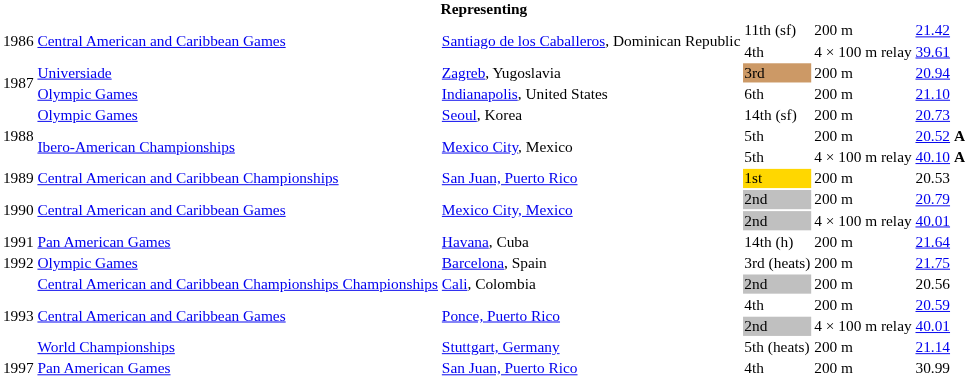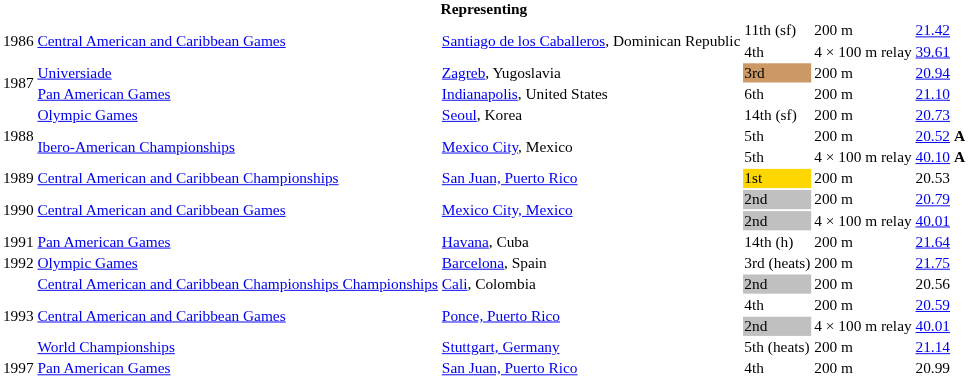 <table>
 <tr>
 <th colspan="6">Representing </th>
 </tr>
 <tr>
 <td rowspan=2>1986</td>
 <td rowspan=2><a href='#'>Central American and Caribbean Games</a></td>
 <td rowspan=2><a href='#'>Santiago de los Caballeros</a>, Dominican Republic</td>
 <td>11th (sf)</td>
 <td>200 m</td>
 <td><a href='#'>21.42</a></td>
 </tr>
 <tr>
 <td>4th</td>
 <td>4 × 100 m relay</td>
 <td><a href='#'>39.61</a></td>
 </tr>
 <tr>
 <td rowspan=2>1987</td>
 <td><a href='#'>Universiade</a></td>
 <td><a href='#'>Zagreb</a>, Yugoslavia</td>
 <td bgcolor=cc9966>3rd</td>
 <td>200 m</td>
 <td><a href='#'>20.94</a></td>
 </tr>
 <tr>
-<td><a href='#'>Olympic Games</a></td>
+<td><a href='#'>Pan American Games</a></td>
 <td><a href='#'>Indianapolis</a>, United States</td>
 <td>6th</td>
 <td>200 m</td>
 <td><a href='#'>21.10</a></td>
 </tr>
 <tr>
 <td rowspan=3>1988</td>
 <td><a href='#'>Olympic Games</a></td>
 <td><a href='#'>Seoul</a>, Korea</td>
 <td>14th  (sf)</td>
 <td>200 m</td>
 <td><a href='#'>20.73</a></td>
 </tr>
 <tr>
 <td rowspan=2><a href='#'>Ibero-American Championships</a></td>
 <td rowspan=2><a href='#'>Mexico City</a>, Mexico</td>
 <td>5th</td>
 <td>200 m</td>
 <td><a href='#'>20.52</a> <strong>A</strong></td>
 </tr>
 <tr>
 <td>5th</td>
 <td>4 × 100 m relay</td>
 <td><a href='#'>40.10</a> <strong>A</strong></td>
 </tr>
 <tr>
 <td>1989</td>
 <td><a href='#'>Central American and Caribbean Championships</a></td>
 <td><a href='#'>San Juan, Puerto Rico</a></td>
 <td bgcolor=gold>1st</td>
 <td>200 m</td>
 <td>20.53</td>
 </tr>
 <tr>
 <td rowspan=2>1990</td>
 <td rowspan=2><a href='#'>Central American and Caribbean Games</a></td>
 <td rowspan=2><a href='#'>Mexico City, Mexico</a></td>
 <td bgcolor=silver>2nd</td>
 <td>200 m</td>
 <td><a href='#'>20.79</a></td>
 </tr>
 <tr>
 <td bgcolor=silver>2nd</td>
 <td>4 × 100 m relay</td>
 <td><a href='#'>40.01</a></td>
 </tr>
 <tr>
 <td>1991</td>
 <td><a href='#'>Pan American Games</a></td>
 <td><a href='#'>Havana</a>, Cuba</td>
 <td>14th (h)</td>
 <td>200 m</td>
 <td><a href='#'>21.64</a></td>
 </tr>
 <tr>
 <td>1992</td>
 <td><a href='#'>Olympic Games</a></td>
 <td><a href='#'>Barcelona</a>, Spain</td>
 <td>3rd (heats)</td>
 <td>200 m</td>
 <td><a href='#'>21.75</a></td>
 </tr>
 <tr>
 <td rowspan=4>1993</td>
 <td><a href='#'>Central American and Caribbean Championships Championships</a></td>
 <td><a href='#'>Cali</a>, Colombia</td>
 <td bgcolor=silver>2nd</td>
 <td>200 m</td>
 <td>20.56</td>
 </tr>
 <tr>
 <td rowspan=2><a href='#'>Central American and Caribbean Games</a></td>
 <td rowspan=2><a href='#'>Ponce, Puerto Rico</a></td>
 <td>4th</td>
 <td>200 m</td>
 <td><a href='#'>20.59</a></td>
 </tr>
 <tr>
 <td bgcolor=silver>2nd</td>
 <td>4 × 100 m relay</td>
 <td><a href='#'>40.01</a></td>
 </tr>
 <tr>
 <td><a href='#'>World Championships</a></td>
 <td><a href='#'>Stuttgart, Germany</a></td>
 <td>5th (heats)</td>
 <td>200 m</td>
 <td><a href='#'>21.14</a></td>
 </tr>
 <tr>
 <td>1997</td>
 <td><a href='#'>Pan American Games</a></td>
 <td><a href='#'>San Juan, Puerto Rico</a></td>
 <td>4th</td>
 <td>200 m</td>
-<td>30.99</td>
+<td>20.99</td>
 </tr>
 </table>
